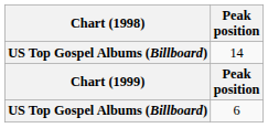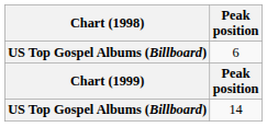 <table class="wikitable sortable plainrowheaders">
 <tr>
 <th scope="col">Chart (1998)</th>
 <th scope="col">Peak<br>position</th>
 </tr>
 <tr>
 <th scope="row">US Top Gospel Albums (<em>Billboard</em>)</th>
-<td align="center">14</td>
+<td align="center">6</td>
 </tr>
 <tr>
 <th scope="col">Chart (1999)</th>
 <th scope="col">Peak<br>position</th>
 </tr>
 <tr>
 <th scope="row">US Top Gospel Albums (<em>Billboard</em>)</th>
-<td align="center">6</td>
+<td align="center">14</td>
 </tr>
 </table>
